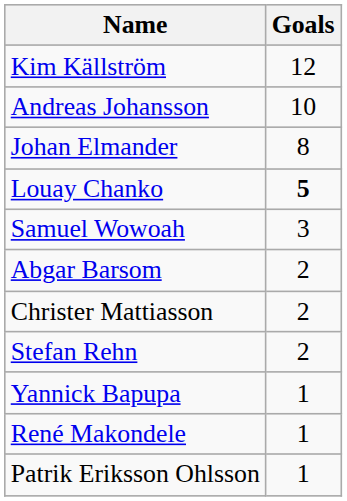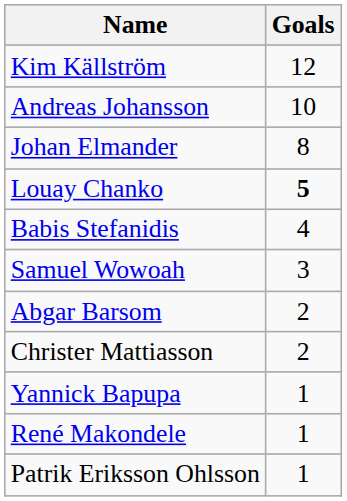 <table class="wikitable">
 <tr>
 <th>Name</th>
 <th>Goals</th>
 </tr>
 <tr>
 <td> <a href='#'>Kim Källström</a></td>
 <td align=center>12</td>
 </tr>
 <tr>
 <td> <a href='#'>Andreas Johansson</a></td>
 <td align=center>10</td>
 </tr>
 <tr>
 <td> <a href='#'>Johan Elmander</a></td>
 <td align=center>8</td>
 </tr>
 <tr>
 <td> <a href='#'>Louay Chanko</a></td>
 <td align=center><strong>5</strong></td>
 </tr>
 <tr>
+<td> <a href='#'>Babis Stefanidis</a></td>
+<td align=center>4</td>
+</tr>
+<tr>
 <td> <a href='#'>Samuel Wowoah</a></td>
 <td align=center>3</td>
 </tr>
 <tr>
 <td> <a href='#'>Abgar Barsom</a></td>
 <td align=center>2</td>
 </tr>
 <tr>
 <td> Christer Mattiasson</td>
-<td align=center>2</td>
-</tr>
-<tr>
-<td> <a href='#'>Stefan Rehn</a></td>
 <td align=center>2</td>
 </tr>
 <tr>
 <td> <a href='#'>Yannick Bapupa</a></td>
 <td align=center>1</td>
 </tr>
 <tr>
 <td> <a href='#'>René Makondele</a></td>
 <td align=center>1</td>
 </tr>
 <tr>
 <td> Patrik Eriksson Ohlsson</td>
 <td align=center>1</td>
 </tr>
 </table>
